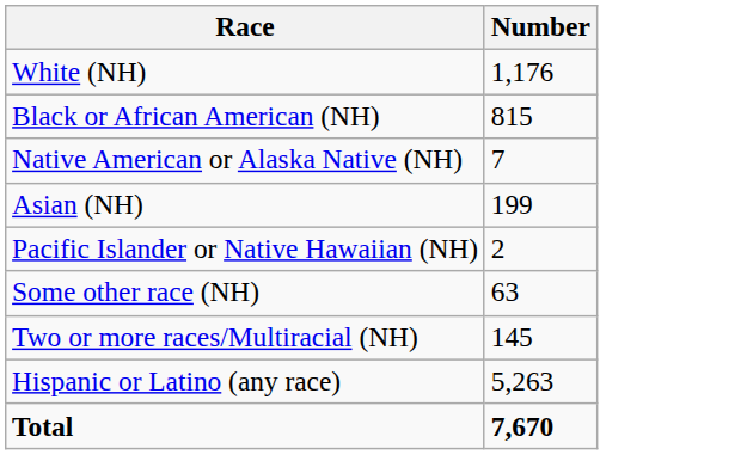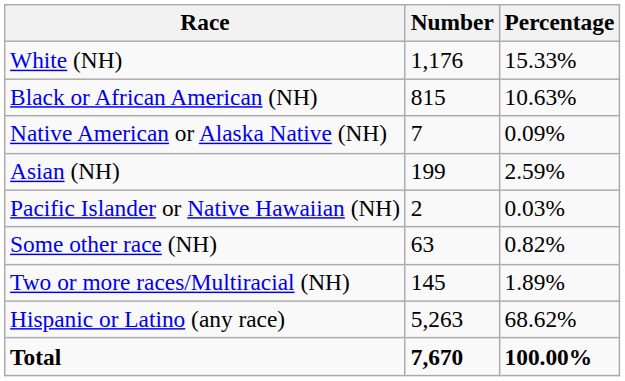 <table class="wikitable">
 <tr>
 <th>Race</th>
 <th>Number</th>
+<th>Percentage</th>
 </tr>
 <tr>
 <td><a href='#'>White</a> (NH)</td>
 <td>1,176</td>
+<td>15.33%</td>
 </tr>
 <tr>
 <td><a href='#'>Black or African American</a> (NH)</td>
 <td>815</td>
+<td>10.63%</td>
 </tr>
 <tr>
 <td><a href='#'>Native American</a> or <a href='#'>Alaska Native</a> (NH)</td>
 <td>7</td>
+<td>0.09%</td>
 </tr>
 <tr>
 <td><a href='#'>Asian</a> (NH)</td>
 <td>199</td>
+<td>2.59%</td>
 </tr>
 <tr>
 <td><a href='#'>Pacific Islander</a> or <a href='#'>Native Hawaiian</a> (NH)</td>
 <td>2</td>
+<td>0.03%</td>
 </tr>
 <tr>
 <td><a href='#'>Some other race</a> (NH)</td>
 <td>63</td>
+<td>0.82%</td>
 </tr>
 <tr>
 <td><a href='#'>Two or more races/Multiracial</a> (NH)</td>
 <td>145</td>
+<td>1.89%</td>
 </tr>
 <tr>
 <td><a href='#'>Hispanic or Latino</a> (any race)</td>
 <td>5,263</td>
+<td>68.62%</td>
 </tr>
 <tr>
 <td><strong>Total</strong></td>
 <td><strong>7,670</strong></td>
+<td><strong>100.00%</strong></td>
 </tr>
 </table>
